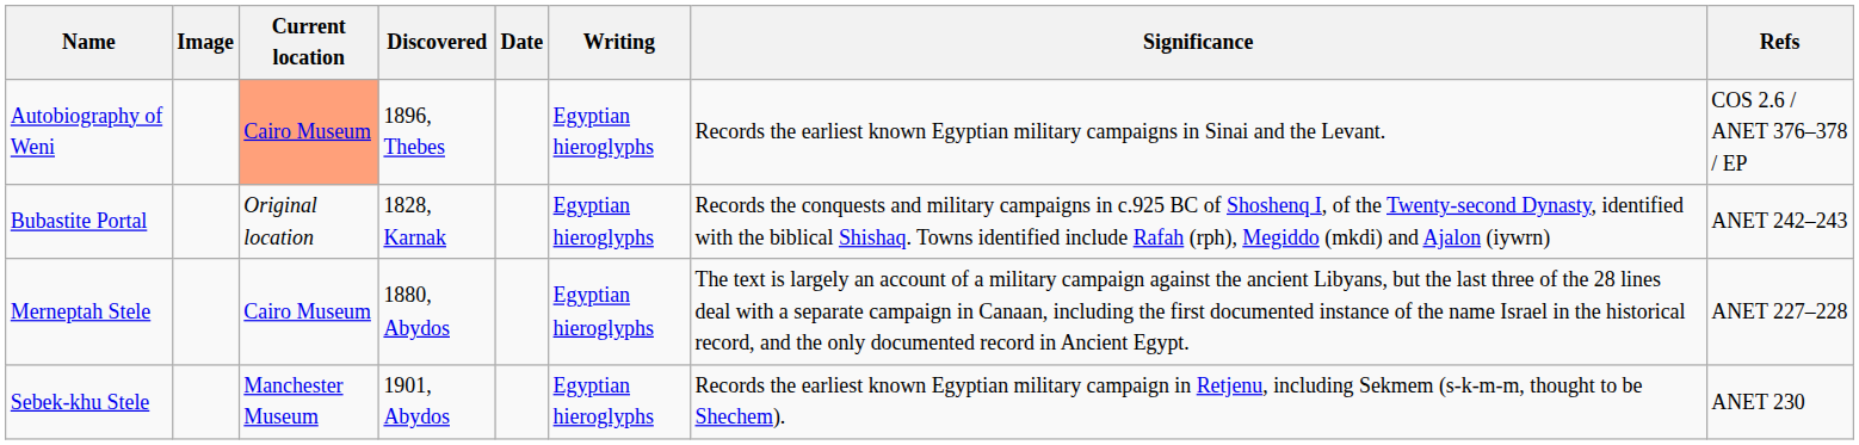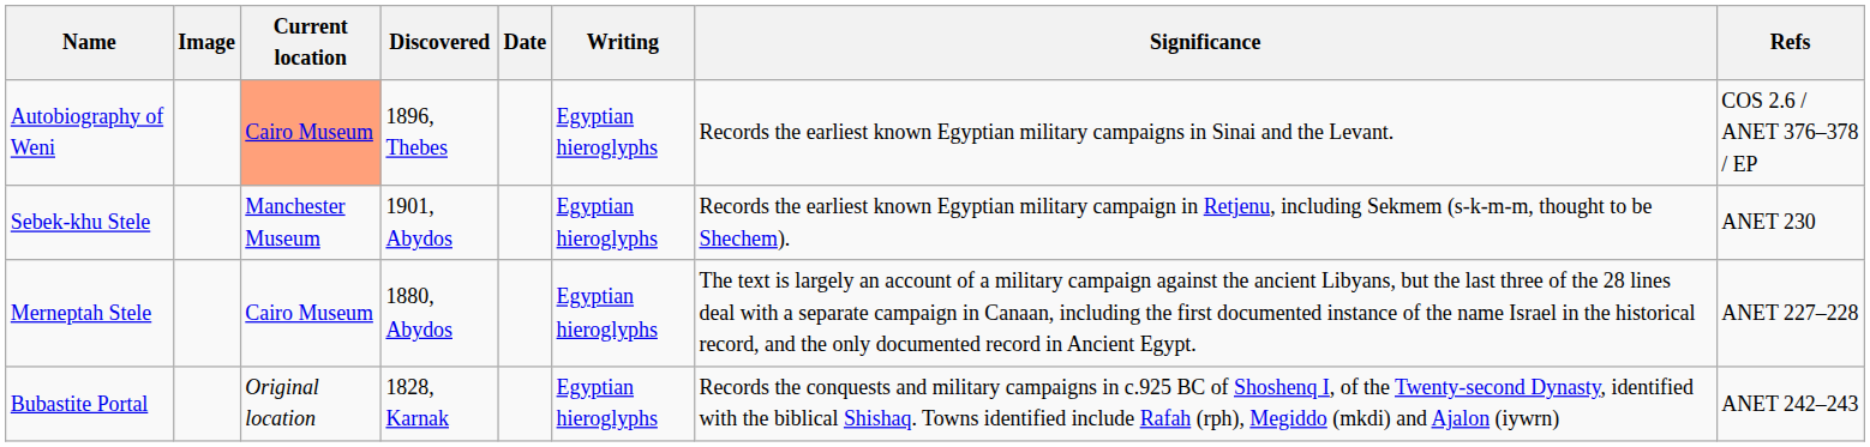 <table class="wikitable sortable" style="font-size:90%; border:0px;text-align:left;line-height:150%;">
 <tr>
 <th>Name</th>
 <th class="unsortable">Image</th>
 <th>Current location</th>
 <th>Discovered</th>
 <th>Date</th>
 <th>Writing</th>
 <th class="unsortable">Significance</th>
 <th class="unsortable">Refs</th>
 </tr>
 <tr>
 <td><a href='#'>Autobiography of Weni</a></td>
 <td></td>
 <td style="background: lightsalmon;"><a href='#'>Cairo Museum</a></td>
 <td>1896, <a href='#'>Thebes</a></td>
 <td></td>
 <td><a href='#'>Egyptian hieroglyphs</a></td>
 <td>Records the earliest known Egyptian military campaigns in Sinai and the Levant.</td>
 <td>COS 2.6 / ANET 376–378 / EP</td>
 </tr>
 <tr>
-<td><a href='#'>Bubastite Portal</a></td>
+<td><a href='#'>Sebek-khu Stele</a></td>
 <td></td>
-<td><em>Original location</em></td>
-<td>1828, <a href='#'>Karnak</a></td>
+<td><a href='#'>Manchester Museum</a></td>
+<td>1901, <a href='#'>Abydos</a></td>
 <td></td>
 <td><a href='#'>Egyptian hieroglyphs</a></td>
-<td>Records the conquests and military campaigns in c.925 BC of <a href='#'>Shoshenq I</a>, of the <a href='#'>Twenty-second Dynasty</a>, identified with the biblical <a href='#'>Shishaq</a>. Towns identified include <a href='#'>Rafah</a> (rph), <a href='#'>Megiddo</a> (mkdi) and <a href='#'>Ajalon</a> (iywrn)</td>
-<td>ANET 242–243</td>
+<td>Records the earliest known Egyptian military campaign in <a href='#'>Retjenu</a>, including Sekmem (s-k-m-m, thought to be <a href='#'>Shechem</a>).</td>
+<td>ANET 230</td>
 </tr>
 <tr>
 <td><a href='#'>Merneptah Stele</a></td>
 <td></td>
 <td><a href='#'>Cairo Museum</a></td>
 <td>1880, <a href='#'>Abydos</a></td>
 <td></td>
 <td><a href='#'>Egyptian hieroglyphs</a></td>
 <td>The text is largely an account of a military campaign against the ancient Libyans, but the last three of the 28 lines deal with a separate campaign in Canaan, including the first documented instance of the name Israel in the historical record, and the only documented record in Ancient Egypt.</td>
 <td>ANET 227–228</td>
 </tr>
 <tr>
-<td><a href='#'>Sebek-khu Stele</a></td>
+<td><a href='#'>Bubastite Portal</a></td>
 <td></td>
-<td><a href='#'>Manchester Museum</a></td>
-<td>1901, <a href='#'>Abydos</a></td>
+<td><em>Original location</em></td>
+<td>1828, <a href='#'>Karnak</a></td>
 <td></td>
 <td><a href='#'>Egyptian hieroglyphs</a></td>
-<td>Records the earliest known Egyptian military campaign in <a href='#'>Retjenu</a>, including Sekmem (s-k-m-m, thought to be <a href='#'>Shechem</a>).</td>
-<td>ANET 230</td>
+<td>Records the conquests and military campaigns in c.925 BC of <a href='#'>Shoshenq I</a>, of the <a href='#'>Twenty-second Dynasty</a>, identified with the biblical <a href='#'>Shishaq</a>. Towns identified include <a href='#'>Rafah</a> (rph), <a href='#'>Megiddo</a> (mkdi) and <a href='#'>Ajalon</a> (iywrn)</td>
+<td>ANET 242–243</td>
 </tr>
 <tr>
 </tr>
 <tr>
 </tr>
 </table>
